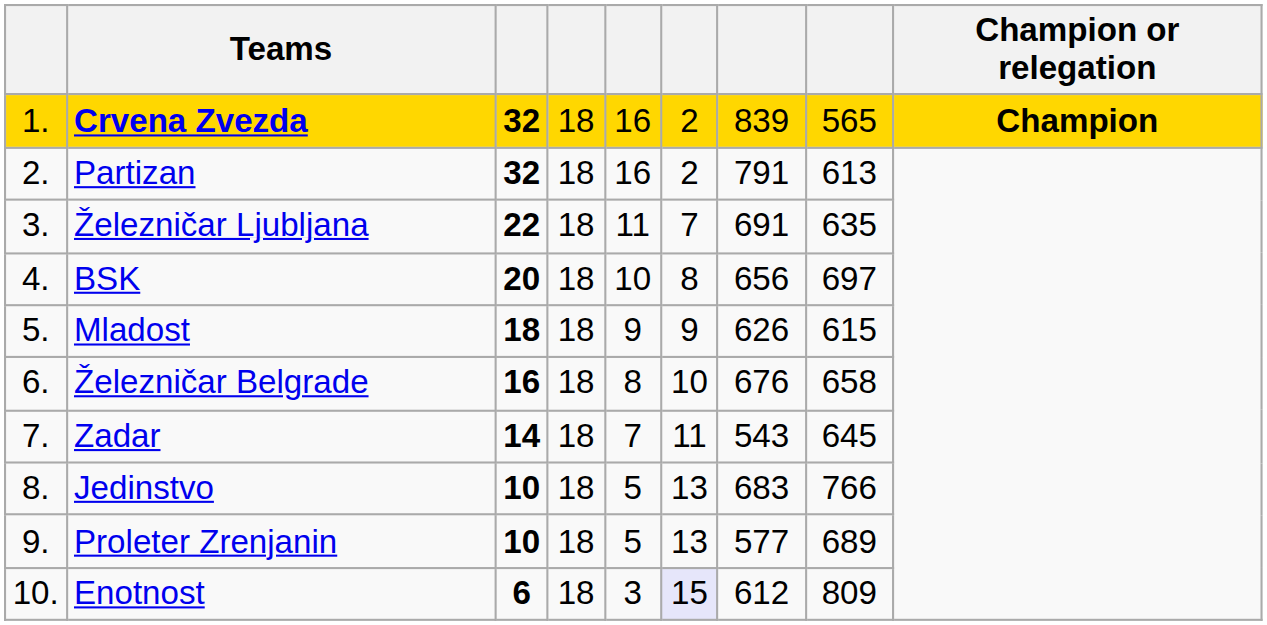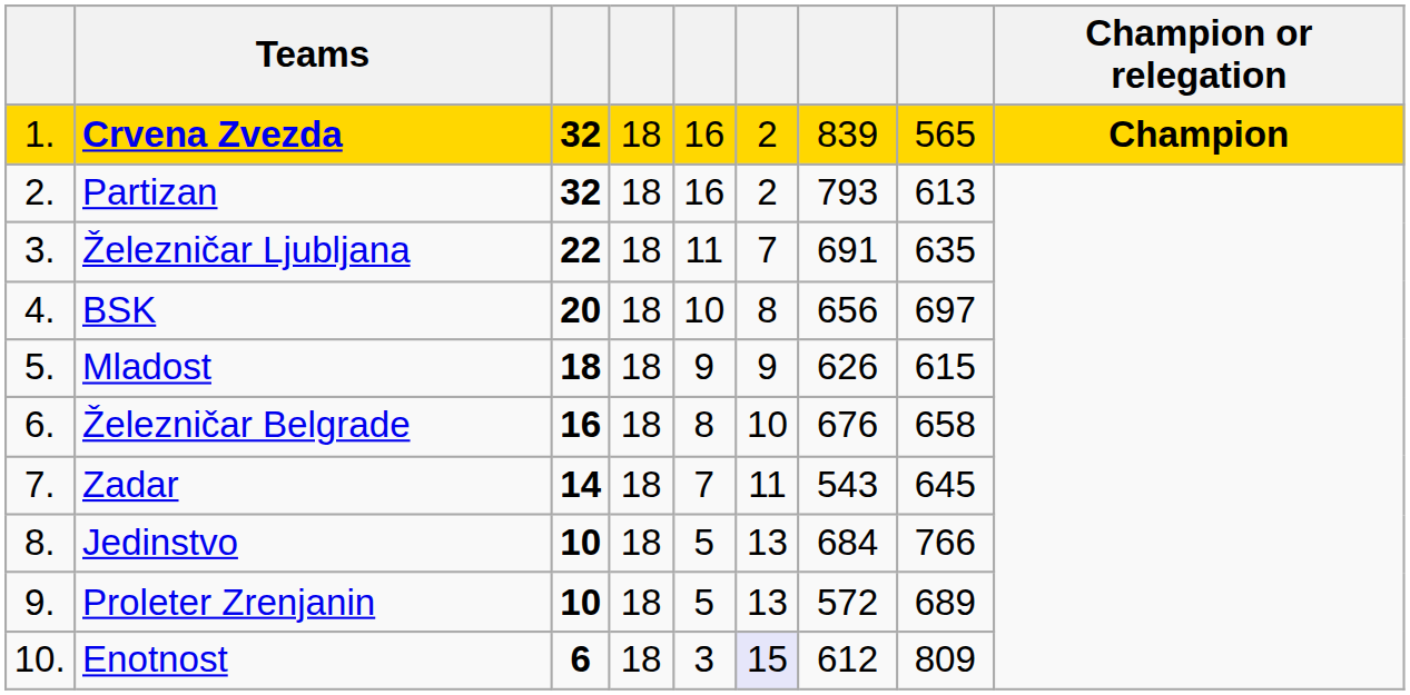 <table class="wikitable" style="text-align: center;">
 <tr>
 <th width=20></th>
 <th width=200>Teams</th>
 <th></th>
 <th width=20></th>
 <th width=20></th>
 <th width=20></th>
 <th width=35></th>
 <th width=35></th>
 <th>Champion or relegation</th>
 </tr>
 <tr bgcolor=gold>
 <td>1.</td>
 <td style="text-align:left;"><strong><a href='#'>Crvena Zvezda</a></strong></td>
 <td><strong>32</strong></td>
 <td>18</td>
 <td>16</td>
 <td>2</td>
 <td>839</td>
 <td>565</td>
 <td><strong>Champion</strong></td>
 </tr>
 <tr align=center>
 <td>2.</td>
 <td style="text-align:left;"><a href='#'>Partizan</a></td>
 <td><strong>32</strong></td>
 <td>18</td>
 <td>16</td>
 <td>2</td>
-<td>791</td>
+<td>793</td>
 <td>613</td>
 </tr>
 <tr align=center>
 <td>3.</td>
 <td style="text-align:left;"><a href='#'>Železničar Ljubljana</a></td>
 <td><strong>22</strong></td>
 <td>18</td>
 <td>11</td>
 <td>7</td>
 <td>691</td>
 <td>635</td>
 </tr>
 <tr align=center>
 <td>4.</td>
 <td style="text-align:left;"><a href='#'>BSK</a></td>
 <td><strong>20</strong></td>
 <td>18</td>
 <td>10</td>
 <td>8</td>
 <td>656</td>
 <td>697</td>
 </tr>
 <tr align=center>
 <td>5.</td>
 <td style="text-align:left;"><a href='#'>Mladost</a></td>
 <td><strong>18</strong></td>
 <td>18</td>
 <td>9</td>
 <td>9</td>
 <td>626</td>
 <td>615</td>
 </tr>
 <tr align=center>
 <td>6.</td>
 <td style="text-align:left;"><a href='#'>Železničar Belgrade</a></td>
 <td><strong>16</strong></td>
 <td>18</td>
 <td>8</td>
 <td>10</td>
 <td>676</td>
 <td>658</td>
 </tr>
 <tr align=center>
 <td>7.</td>
 <td style="text-align:left;"><a href='#'>Zadar</a></td>
 <td><strong>14</strong></td>
 <td>18</td>
 <td>7</td>
 <td>11</td>
 <td>543</td>
 <td>645</td>
 </tr>
 <tr align=center>
 <td>8.</td>
 <td style="text-align:left;"><a href='#'>Jedinstvo</a></td>
 <td><strong>10</strong></td>
 <td>18</td>
 <td>5</td>
 <td>13</td>
-<td>683</td>
+<td>684</td>
 <td>766</td>
 </tr>
 <tr align=center>
 <td>9.</td>
 <td style="text-align:left;"><a href='#'>Proleter Zrenjanin</a></td>
 <td><strong>10</strong></td>
 <td>18</td>
 <td>5</td>
 <td>13</td>
-<td>577</td>
+<td>572</td>
 <td>689</td>
 </tr>
 <tr align=center>
 <td>10.</td>
 <td style="text-align:left;"><a href='#'>Enotnost</a></td>
 <td><strong>6</strong></td>
 <td>18</td>
 <td>3</td>
 <td style="background: lavender;">15</td>
 <td>612</td>
 <td>809</td>
 </tr>
 </table>
